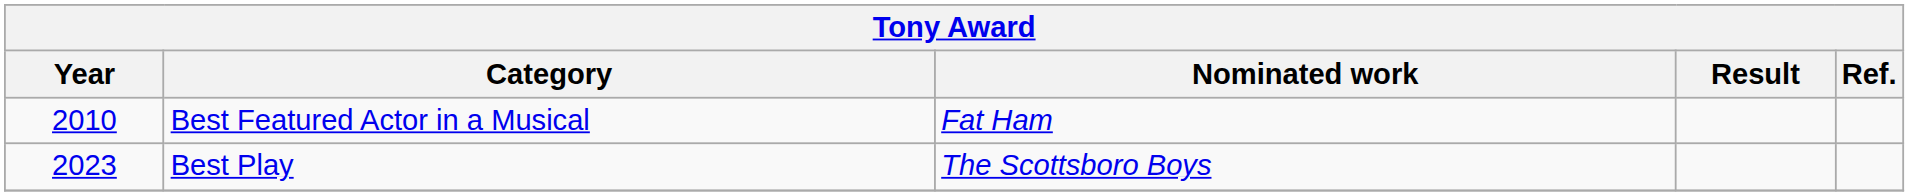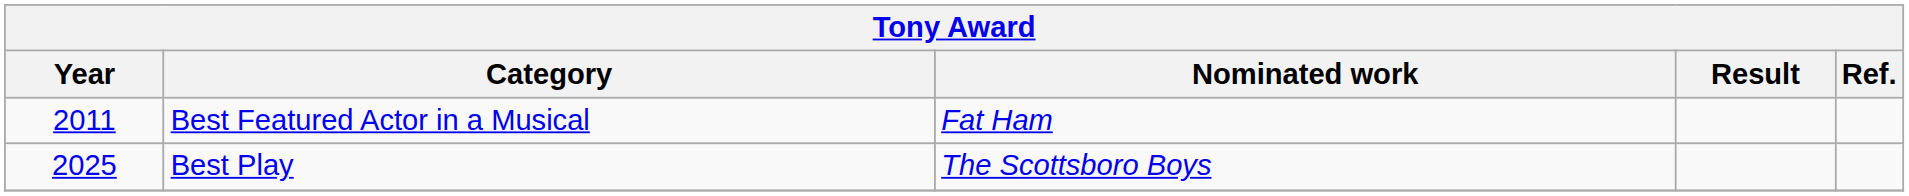 <table class=wikitable>
 <tr>
 <th colspan=5><a href='#'>Tony Award</a></th>
 </tr>
 <tr>
 <th scope="col" style="width:5em;">Year</th>
 <th scope="col" style="width:26em;">Category</th>
 <th scope="col" style="width:25em;">Nominated work</th>
 <th scope="col" style="width:5em;">Result</th>
 <th>Ref.</th>
 </tr>
 <tr>
-<td style="text-align:center;"><a href='#'>2010</a></td>
+<td style="text-align:center;"><a href='#'>2011</a></td>
 <td><a href='#'>Best Featured Actor in a Musical</a></td>
 <td><em><a href='#'>Fat Ham</a></em></td>
 <td></td>
 <td></td>
 </tr>
 <tr>
-<td style="text-align:center;"><a href='#'>2023</a></td>
+<td style="text-align:center;"><a href='#'>2025</a></td>
 <td><a href='#'>Best Play</a></td>
 <td><em><a href='#'>The Scottsboro Boys</a></em></td>
 <td></td>
 <td></td>
 </tr>
 <tr>
 </tr>
 </table>
